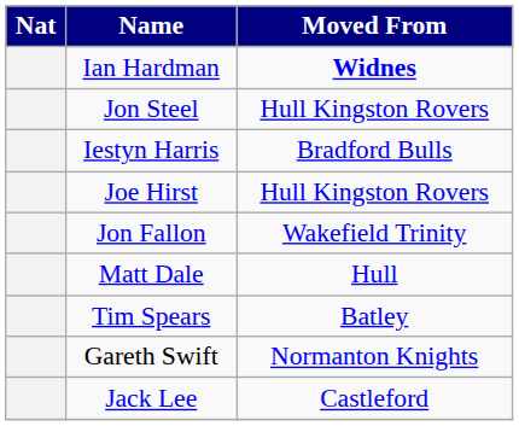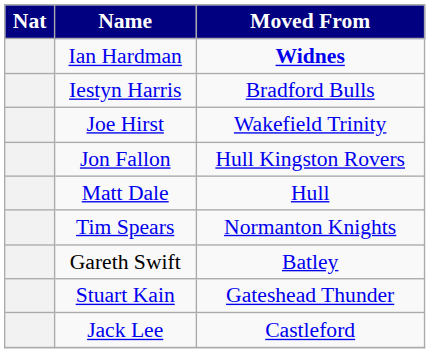 <table class="wikitable" style=text-align:center; width=50%>
 <tr>
 <th scope=col style="background:navy; color:white">Nat</th>
 <th scope=col style="background:navy; color:white">Name</th>
 <th scope=col style="background:navy; color:white;">Moved From</th>
 </tr>
 <tr>
 <th scope=row></th>
 <td><a href='#'>Ian Hardman</a></td>
 <td><strong><a href='#'>Widnes</a></strong></td>
 </tr>
 <tr>
 <th scope=row></th>
-<td><a href='#'>Jon Steel</a></td>
-<td><a href='#'>Hull Kingston Rovers</a></td>
-</tr>
-<tr>
-<th scope=row></th>
 <td><a href='#'>Iestyn Harris</a></td>
 <td><a href='#'>Bradford Bulls</a></td>
 </tr>
 <tr>
 <th scope=row></th>
 <td><a href='#'>Joe Hirst</a></td>
-<td><a href='#'>Hull Kingston Rovers</a></td>
+<td><a href='#'>Wakefield Trinity</a></td>
 </tr>
 <tr>
 <th scope=row></th>
 <td><a href='#'>Jon Fallon</a></td>
-<td><a href='#'>Wakefield Trinity</a></td>
+<td><a href='#'>Hull Kingston Rovers</a></td>
 </tr>
 <tr>
 <th scope=row></th>
 <td><a href='#'>Matt Dale</a></td>
 <td><a href='#'>Hull</a></td>
 </tr>
 <tr>
 <th scope=row></th>
 <td><a href='#'>Tim Spears</a></td>
+<td><a href='#'>Normanton Knights</a></td>
+</tr>
+<tr>
+<th scope=row></th>
+<td>Gareth Swift</td>
 <td><a href='#'>Batley</a></td>
 </tr>
 <tr>
 <th scope=row></th>
-<td>Gareth Swift</td>
-<td><a href='#'>Normanton Knights</a></td>
+<td><a href='#'>Stuart Kain</a></td>
+<td><a href='#'>Gateshead Thunder</a></td>
 </tr>
 <tr>
 <th scope=row></th>
 <td><a href='#'>Jack Lee</a></td>
 <td><a href='#'>Castleford</a></td>
 </tr>
 <tr>
 </tr>
 </table>
